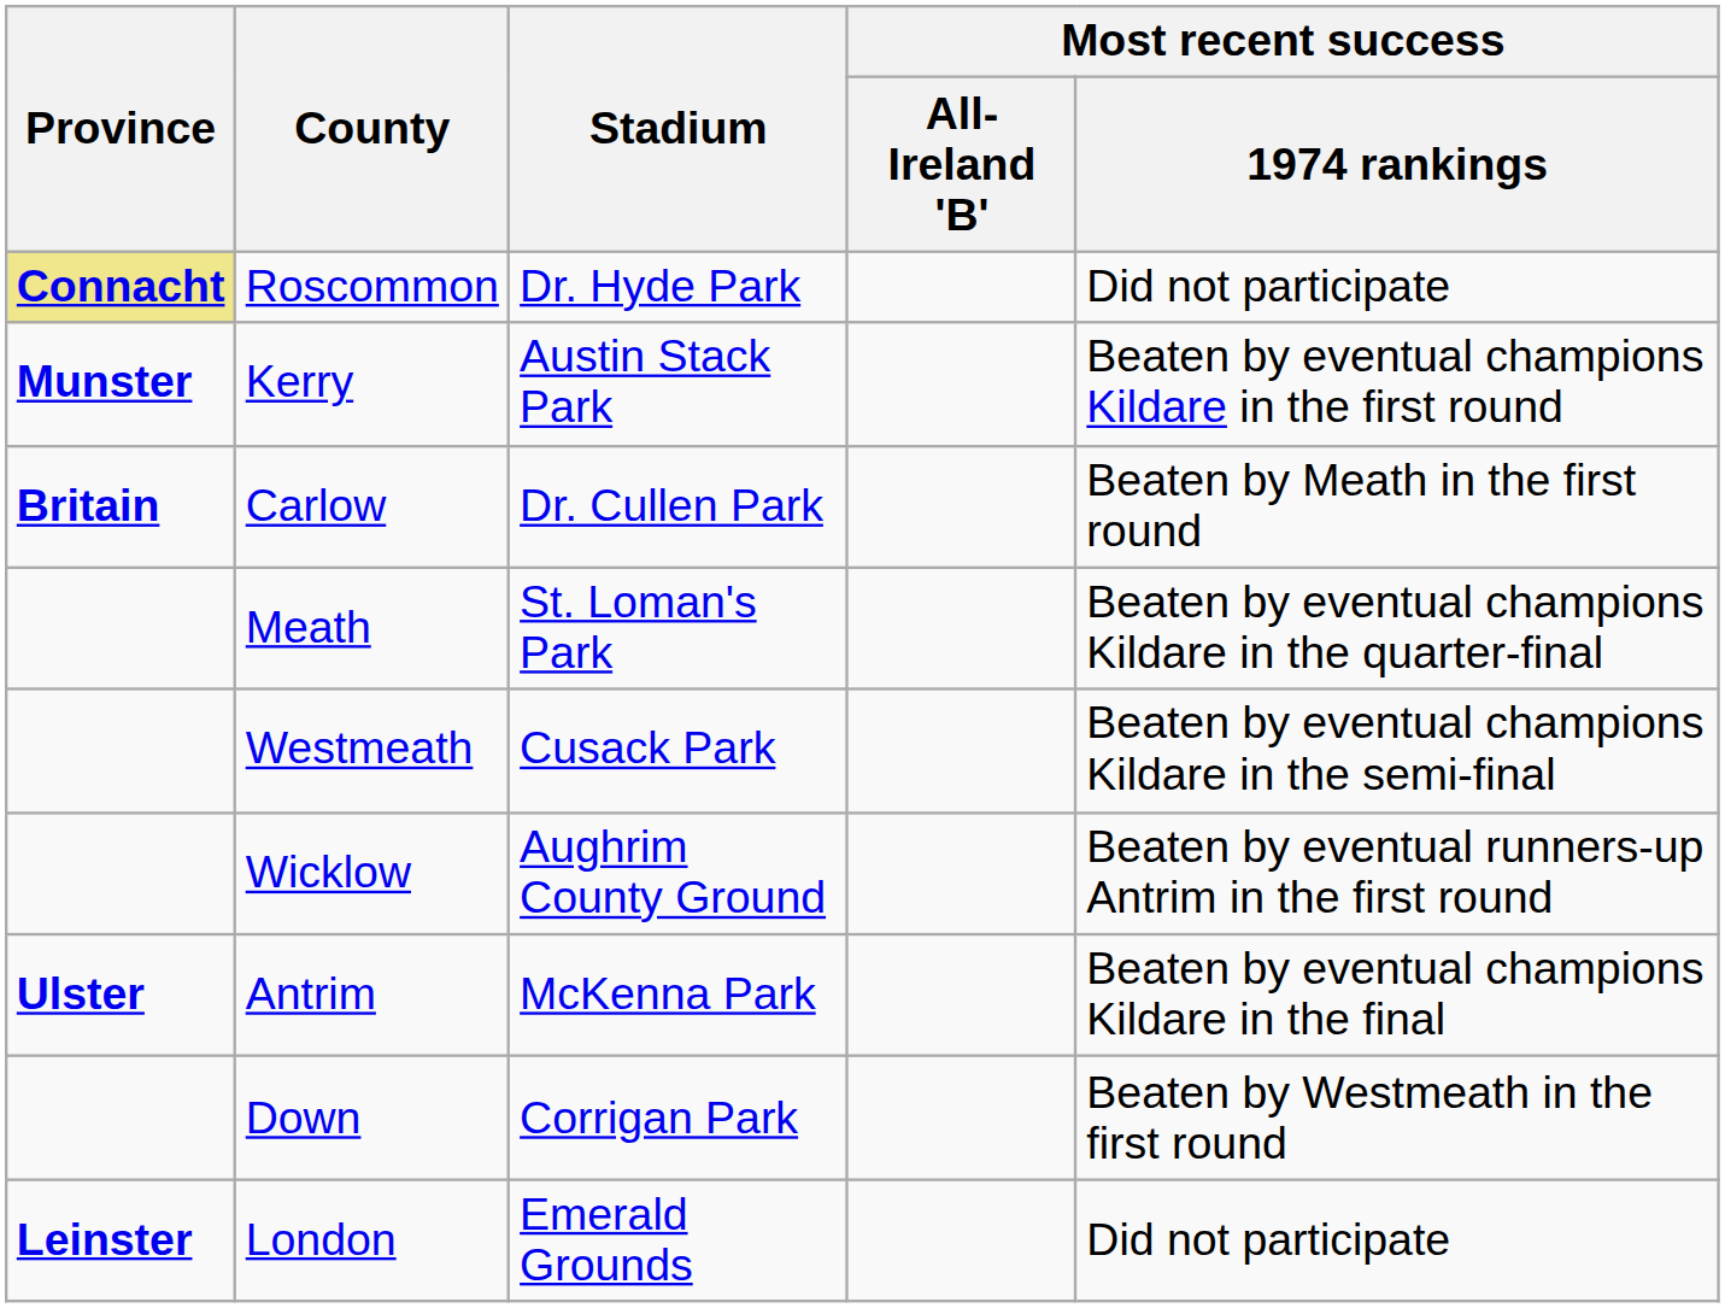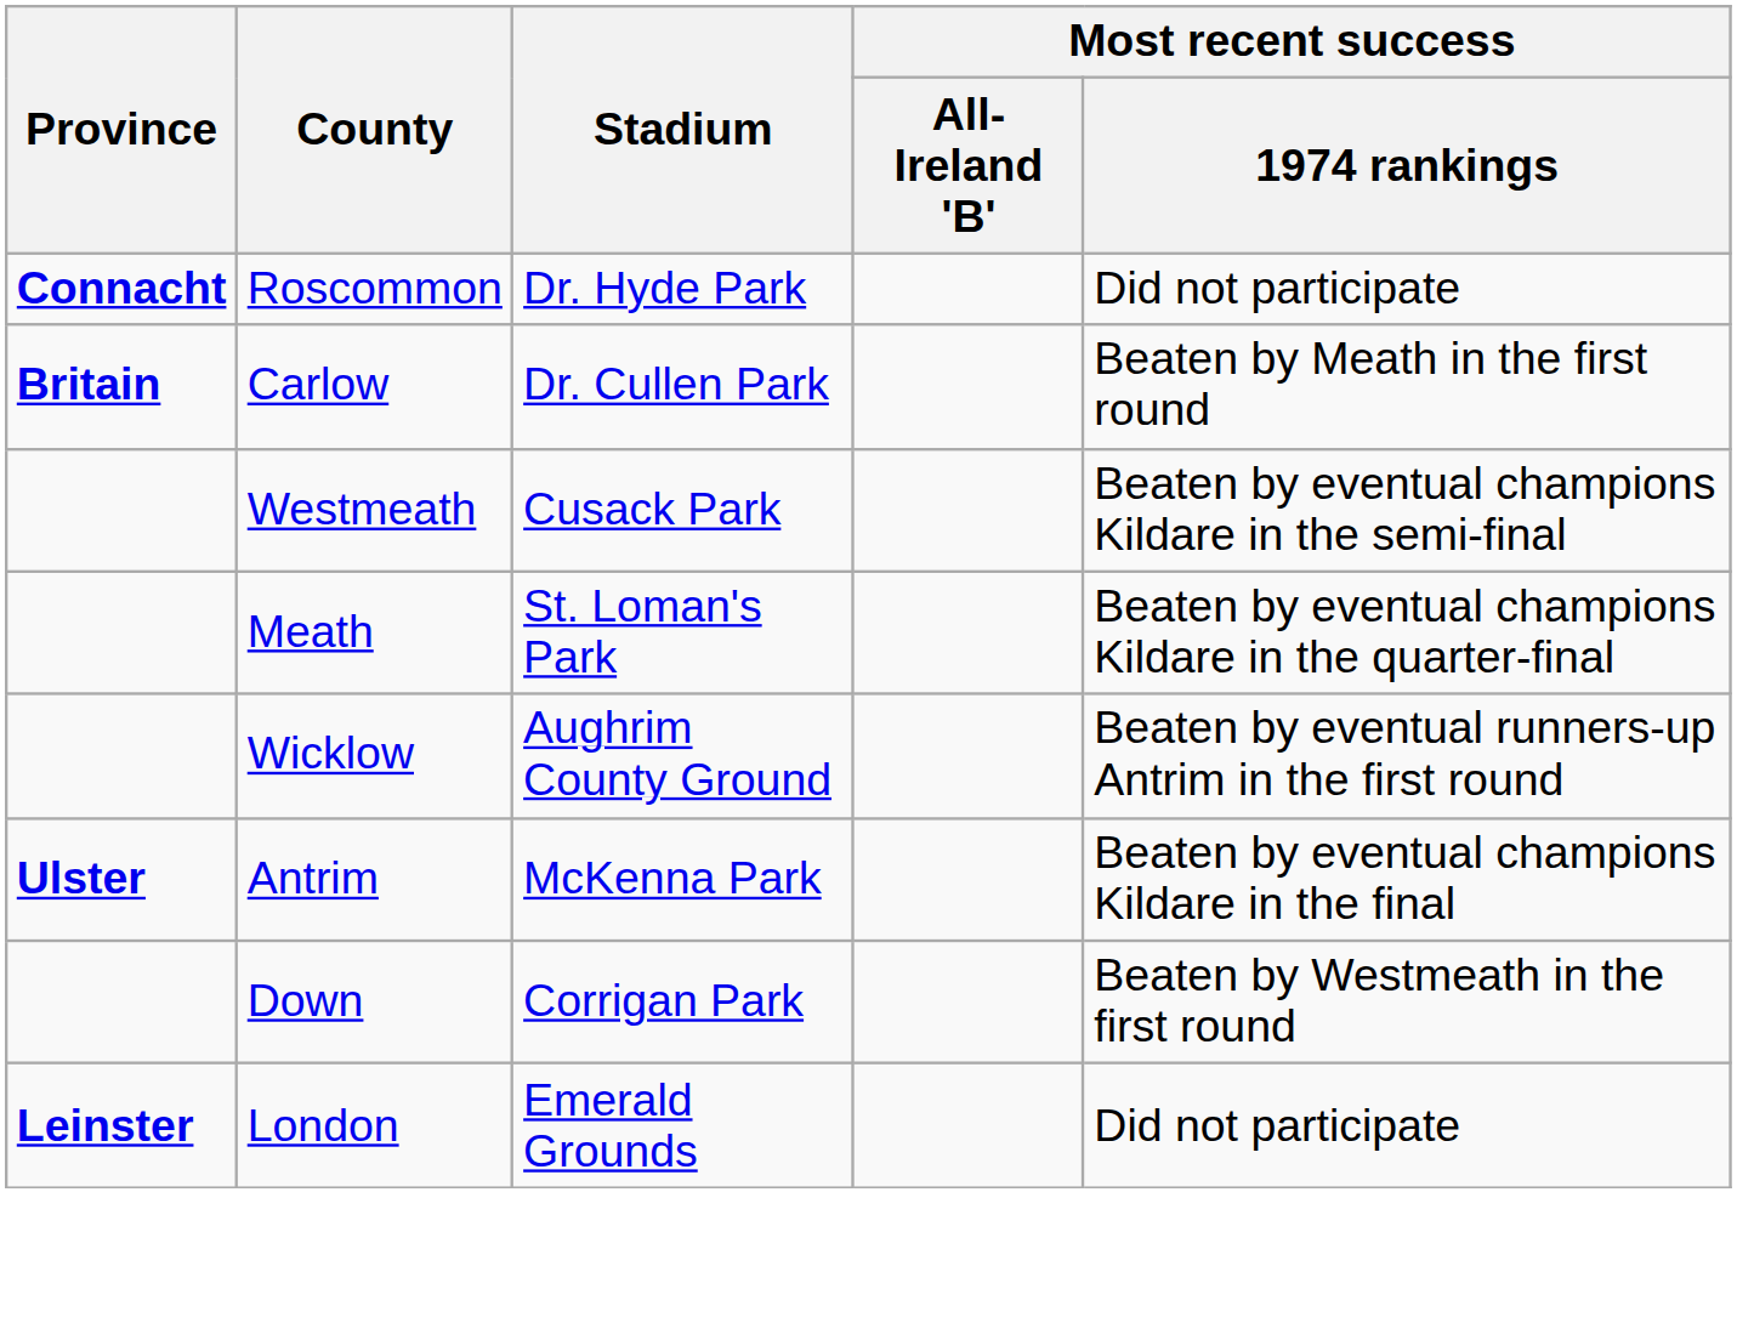 <table class="wikitable">
 <tr>
 <th rowspan="2">Province</th>
 <th rowspan="2">County</th>
 <th rowspan="2">Stadium</th>
 <th colspan="2">Most recent success</th>
 </tr>
 <tr>
 <th>All-Ireland 'B'</th>
 <th>1974 rankings</th>
 </tr>
 <tr>
-<td style="background: khaki;"><strong><a href='#'>Connacht</a></strong></td>
+<td><strong><a href='#'>Connacht</a></strong></td>
 <td><a href='#'>Roscommon</a></td>
 <td><a href='#'>Dr. Hyde Park</a></td>
 <td></td>
 <td>Did not participate</td>
-</tr>
-<tr>
-<td><strong><a href='#'>Munster</a></strong></td>
-<td><a href='#'>Kerry</a></td>
-<td><a href='#'>Austin Stack Park</a></td>
-<td></td>
-<td>Beaten by eventual champions <a href='#'>Kildare</a> in the first round</td>
 </tr>
 <tr>
 <td><strong><a href='#'>Britain</a></strong></td>
 <td><a href='#'>Carlow</a></td>
 <td><a href='#'>Dr. Cullen Park</a></td>
 <td></td>
 <td>Beaten by Meath in the first round</td>
 </tr>
 <tr>
 <td></td>
+<td><a href='#'>Westmeath</a></td>
+<td><a href='#'>Cusack Park</a></td>
+<td></td>
+<td>Beaten by eventual champions Kildare in the semi-final</td>
+</tr>
+<tr>
+<td></td>
 <td><a href='#'>Meath</a></td>
 <td><a href='#'>St. Loman's Park</a></td>
 <td></td>
 <td>Beaten by eventual champions Kildare in the quarter-final</td>
-</tr>
-<tr>
-<td></td>
-<td><a href='#'>Westmeath</a></td>
-<td><a href='#'>Cusack Park</a></td>
-<td></td>
-<td>Beaten by eventual champions Kildare in the semi-final</td>
 </tr>
 <tr>
 <td></td>
 <td><a href='#'>Wicklow</a></td>
 <td><a href='#'>Aughrim County Ground</a></td>
 <td></td>
 <td>Beaten by eventual runners-up Antrim in the first round</td>
 </tr>
 <tr>
 <td><strong><a href='#'>Ulster</a></strong></td>
 <td><a href='#'>Antrim</a></td>
 <td><a href='#'>McKenna Park</a></td>
 <td></td>
 <td>Beaten by eventual champions Kildare in the final</td>
 </tr>
 <tr>
 <td></td>
 <td><a href='#'>Down</a></td>
 <td><a href='#'>Corrigan Park</a></td>
 <td></td>
 <td>Beaten by Westmeath in the first round</td>
 </tr>
 <tr>
 <td><strong><a href='#'>Leinster</a></strong></td>
 <td><a href='#'>London</a></td>
 <td><a href='#'>Emerald Grounds</a></td>
 <td></td>
 <td>Did not participate</td>
 </tr>
 </table>
